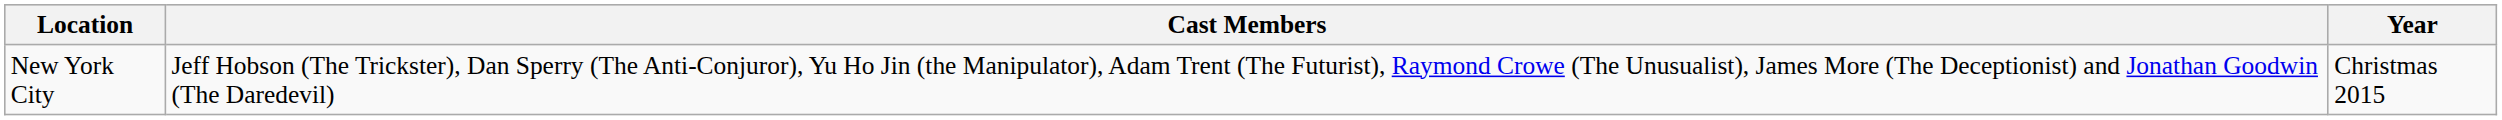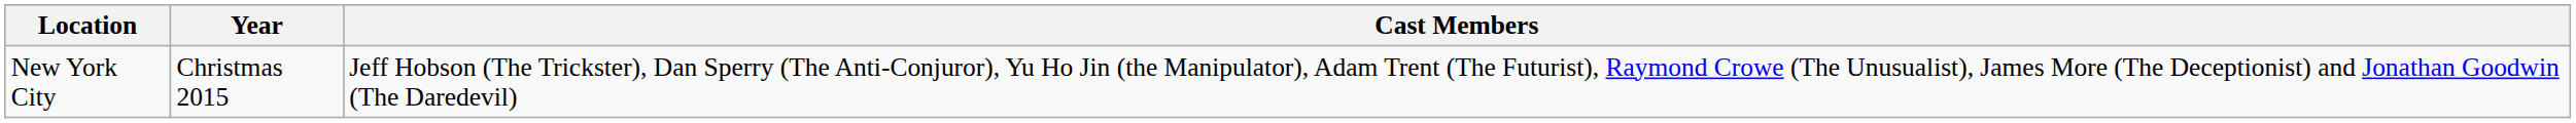 <table class="wikitable">
 <tr>
 <th>Location</th>
+<th>Year</th>
 <th>Cast Members</th>
-<th>Year</th>
 </tr>
 <tr>
 <td>New York City</td>
+<td>Christmas 2015</td>
 <td>Jeff Hobson (The Trickster), Dan Sperry (The Anti-Conjuror), Yu Ho Jin (the Manipulator), Adam Trent (The Futurist), <a href='#'>Raymond Crowe</a> (The Unusualist), James More (The Deceptionist) and <a href='#'>Jonathan Goodwin</a> (The Daredevil)</td>
-<td>Christmas 2015</td>
 </tr>
 </table>
